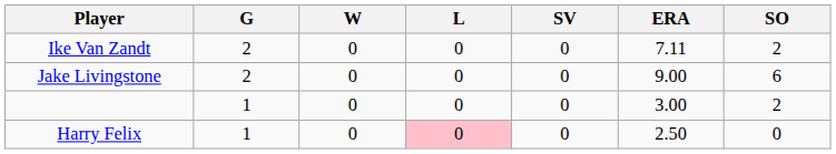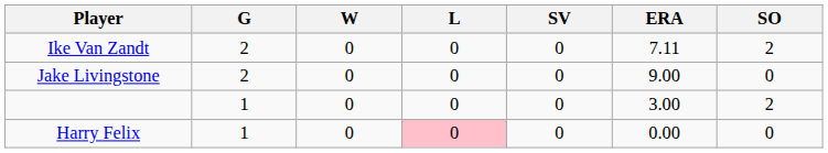 <table class="wikitable sortable">
 <tr>
 <th bgcolor="#DDDDFF" width="16%">Player</th>
 <th bgcolor="#DDDDFF" width="9%">G</th>
 <th bgcolor="#DDDDFF" width="9%">W</th>
 <th bgcolor="#DDDDFF" width="9%">L</th>
 <th bgcolor="#DDDDFF" width="9%">SV</th>
 <th bgcolor="#DDDDFF" width="9%">ERA</th>
 <th bgcolor="#DDDDFF" width="9%">SO</th>
 </tr>
 <tr align="center">
 <td><a href='#'>Ike Van Zandt</a></td>
 <td>2</td>
 <td>0</td>
 <td>0</td>
 <td>0</td>
 <td>7.11</td>
 <td>2</td>
 </tr>
 <tr align=center>
 <td><a href='#'>Jake Livingstone</a></td>
 <td>2</td>
 <td>0</td>
 <td>0</td>
 <td>0</td>
 <td>9.00</td>
-<td>6</td>
+<td>0</td>
 </tr>
 <tr align=center>
 <td></td>
 <td>1</td>
 <td>0</td>
 <td>0</td>
 <td>0</td>
 <td>3.00</td>
 <td>2</td>
 </tr>
 <tr align="center">
 <td><a href='#'>Harry Felix</a></td>
 <td>1</td>
 <td>0</td>
 <td style="background: pink;">0</td>
 <td>0</td>
-<td>2.50</td>
+<td>0.00</td>
 <td>0</td>
 </tr>
 </table>
